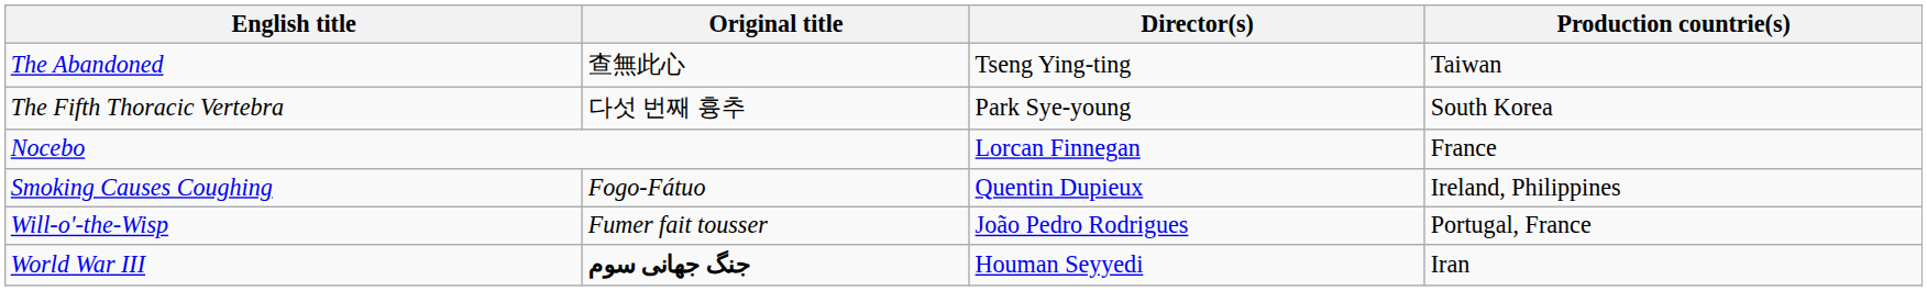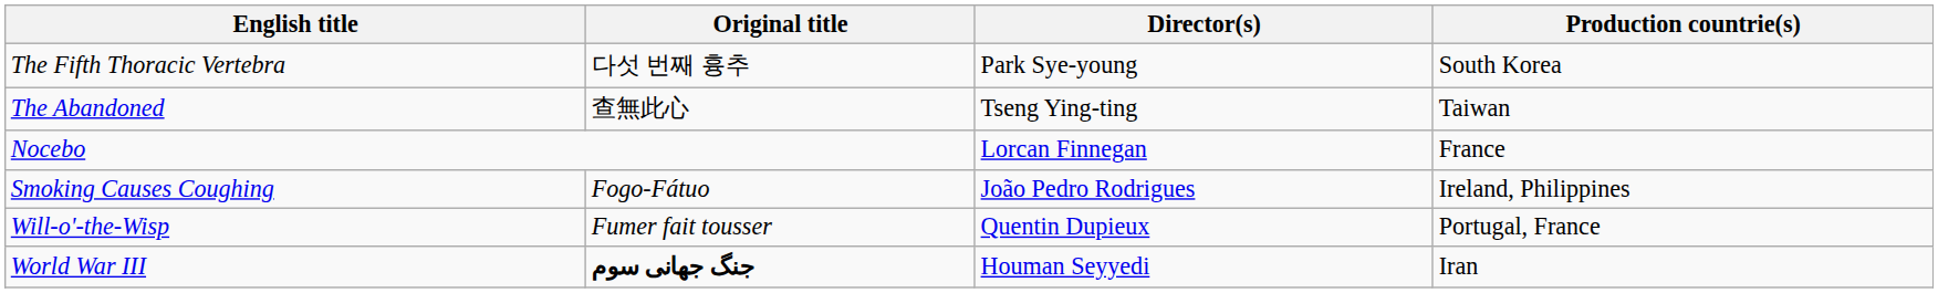 <table class="sortable wikitable" style="width:100%; margin-bottom:4px">
 <tr>
 <th scope="col">English title</th>
 <th scope="col">Original title</th>
 <th scope="col">Director(s)</th>
 <th scope="col">Production countrie(s)</th>
 </tr>
 <tr>
+<td><em>The Fifth Thoracic Vertebra</em></td>
+<td>다섯 번째 흉추</td>
+<td>Park Sye-young</td>
+<td>South Korea</td>
+</tr>
+<tr>
 <td><em><a href='#'>The Abandoned</a></em></td>
 <td>查無此心</td>
 <td>Tseng Ying-ting</td>
 <td>Taiwan</td>
-</tr>
-<tr>
-<td><em>The Fifth Thoracic Vertebra</em></td>
-<td>다섯 번째 흉추</td>
-<td>Park Sye-young</td>
-<td>South Korea</td>
 </tr>
 <tr>
 <td colspan="2"><em><a href='#'>Nocebo</a></em></td>
 <td><a href='#'>Lorcan Finnegan</a></td>
 <td>France</td>
 </tr>
 <tr>
 <td><em><a href='#'>Smoking Causes Coughing</a></em></td>
 <td><em>Fogo-Fátuo</em></td>
-<td><a href='#'>Quentin Dupieux</a></td>
+<td><a href='#'>João Pedro Rodrigues</a></td>
 <td>Ireland, Philippines</td>
 </tr>
 <tr>
 <td><em><a href='#'>Will-o'-the-Wisp</a></em></td>
 <td><em>Fumer fait tousser</em></td>
-<td><a href='#'>João Pedro Rodrigues</a></td>
+<td><a href='#'>Quentin Dupieux</a></td>
 <td>Portugal, France</td>
 </tr>
 <tr>
 <td><em><a href='#'>World War III</a></em></td>
 <td><strong>جنگ جهانی سوم</strong></td>
 <td><a href='#'>Houman Seyyedi</a></td>
 <td>Iran</td>
 </tr>
 </table>
